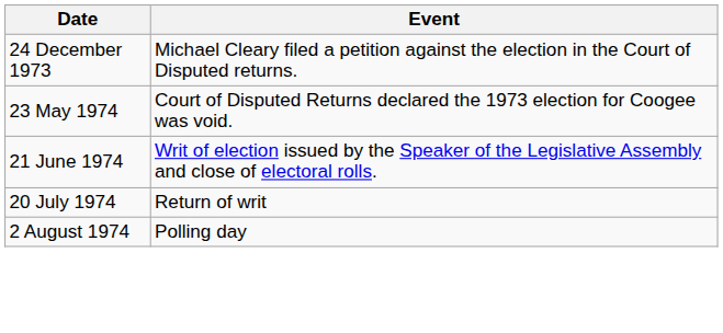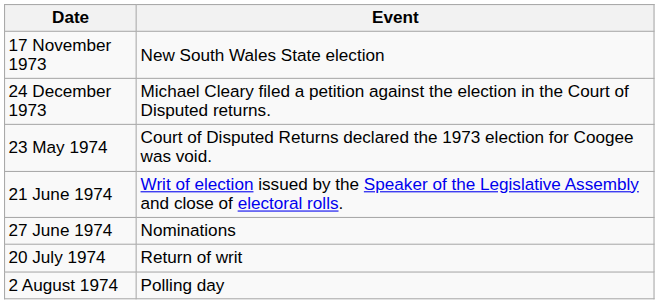 <table class="wikitable">
 <tr>
 <th>Date</th>
 <th>Event</th>
+</tr>
+<tr>
+<td>17 November 1973</td>
+<td>New South Wales State election</td>
 </tr>
 <tr>
 <td>24 December 1973</td>
 <td>Michael Cleary filed a petition against the election in the Court of Disputed returns.</td>
 </tr>
 <tr>
 <td>23 May 1974</td>
 <td>Court of Disputed Returns declared the 1973 election for Coogee was void.</td>
 </tr>
 <tr>
 <td>21 June 1974</td>
 <td><a href='#'>Writ of election</a> issued by the <a href='#'>Speaker of the Legislative Assembly</a> and close of <a href='#'>electoral rolls</a>.</td>
 </tr>
 <tr>
+<td>27 June 1974</td>
+<td>Nominations</td>
+</tr>
+<tr>
 <td>20 July 1974</td>
 <td>Return of writ</td>
 </tr>
 <tr>
 <td>2 August 1974</td>
 <td>Polling day</td>
 </tr>
 </table>
